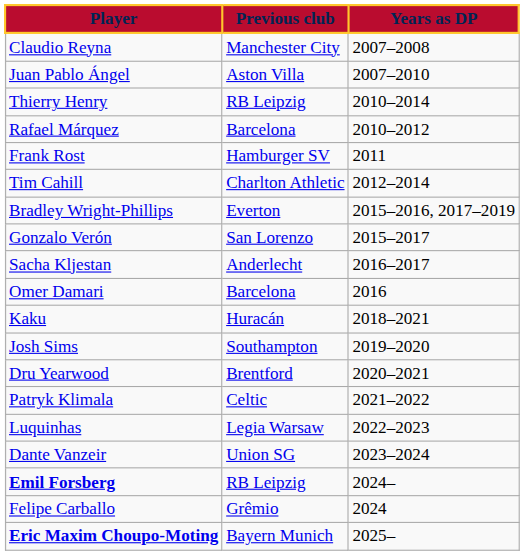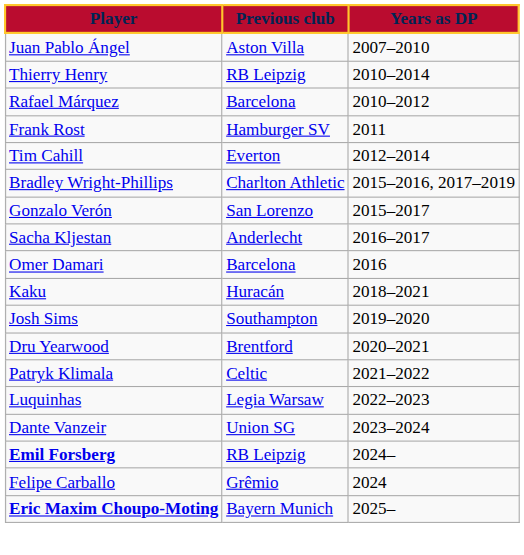 <table class="wikitable" style="text-align:center">
 <tr>
 <th style="background:#BA0C2F; color:#002554; border:2px solid #FFC72C;">Player</th>
 <th style="background:#BA0C2F; color:#002554; border:2px solid #FFC72C;">Previous club</th>
 <th style="background:#BA0C2F; color:#002554; border:2px solid #FFC72C;">Years as DP</th>
-</tr>
-<tr>
-<td align=left> <a href='#'>Claudio Reyna</a></td>
-<td align=left> <a href='#'>Manchester City</a></td>
-<td align=left>2007–2008</td>
 </tr>
 <tr>
 <td align=left> <a href='#'>Juan Pablo Ángel</a></td>
 <td align=left> <a href='#'>Aston Villa</a></td>
 <td align=left>2007–2010</td>
 </tr>
 <tr>
 <td align=left> <a href='#'>Thierry Henry</a></td>
 <td align=left> <a href='#'>RB Leipzig</a></td>
 <td align=left>2010–2014</td>
 </tr>
 <tr>
 <td align=left> <a href='#'>Rafael Márquez</a></td>
 <td align=left> <a href='#'>Barcelona</a></td>
 <td align=left>2010–2012</td>
 </tr>
 <tr>
 <td align=left> <a href='#'>Frank Rost</a></td>
 <td align=left> <a href='#'>Hamburger SV</a></td>
 <td align=left>2011</td>
 </tr>
 <tr>
 <td align=left> <a href='#'>Tim Cahill</a></td>
-<td align=left> <a href='#'>Charlton Athletic</a></td>
+<td align=left> <a href='#'>Everton</a></td>
 <td align=left>2012–2014</td>
 </tr>
 <tr>
 <td align=left> <a href='#'>Bradley Wright-Phillips</a></td>
-<td align=left> <a href='#'>Everton</a></td>
+<td align=left> <a href='#'>Charlton Athletic</a></td>
 <td align=left>2015–2016, 2017–2019</td>
 </tr>
 <tr>
 <td align=left> <a href='#'>Gonzalo Verón</a></td>
 <td align=left> <a href='#'>San Lorenzo</a></td>
 <td align=left>2015–2017</td>
 </tr>
 <tr>
 <td align=left> <a href='#'>Sacha Kljestan</a></td>
 <td align=left> <a href='#'>Anderlecht</a></td>
 <td align=left>2016–2017</td>
 </tr>
 <tr>
 <td align=left> <a href='#'>Omer Damari</a></td>
 <td align=left> <a href='#'>Barcelona</a></td>
 <td align=left>2016</td>
 </tr>
 <tr>
 <td align=left> <a href='#'>Kaku</a></td>
 <td align=left> <a href='#'>Huracán</a></td>
 <td align=left>2018–2021</td>
 </tr>
 <tr>
 <td align=left> <a href='#'>Josh Sims</a></td>
 <td align=left> <a href='#'>Southampton</a></td>
 <td align=left>2019–2020</td>
 </tr>
 <tr>
 <td align=left> <a href='#'>Dru Yearwood</a></td>
 <td align=left> <a href='#'>Brentford</a></td>
 <td align=left>2020–2021</td>
 </tr>
 <tr>
 <td align=left> <a href='#'>Patryk Klimala</a></td>
 <td align=left> <a href='#'>Celtic</a></td>
 <td align=left>2021–2022</td>
 </tr>
 <tr>
 <td align=left> <a href='#'>Luquinhas</a></td>
 <td align=left> <a href='#'>Legia Warsaw</a></td>
 <td align=left>2022–2023</td>
 </tr>
 <tr>
 <td align=left> <a href='#'>Dante Vanzeir</a></td>
 <td align=left> <a href='#'>Union SG</a></td>
 <td align=left>2023–2024</td>
 </tr>
 <tr>
 <td align=left> <strong><a href='#'>Emil Forsberg</a></strong></td>
 <td align=left> <a href='#'>RB Leipzig</a></td>
 <td align=left>2024–</td>
 </tr>
 <tr>
 <td align=left> <a href='#'>Felipe Carballo</a></td>
 <td align=left> <a href='#'>Grêmio</a></td>
 <td align=left>2024</td>
 </tr>
 <tr>
 <td align=left> <strong><a href='#'>Eric Maxim Choupo-Moting</a></strong></td>
 <td align=left> <a href='#'>Bayern Munich</a></td>
 <td align=left>2025–</td>
 </tr>
 </table>
